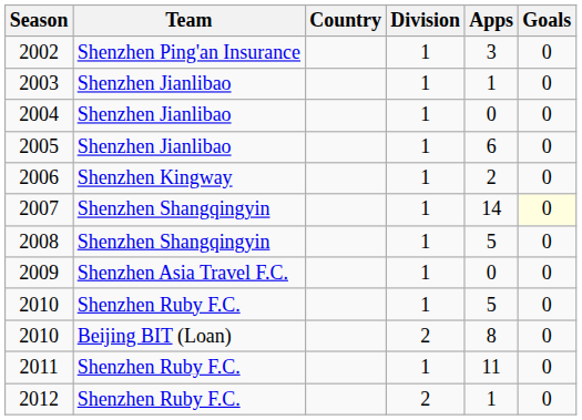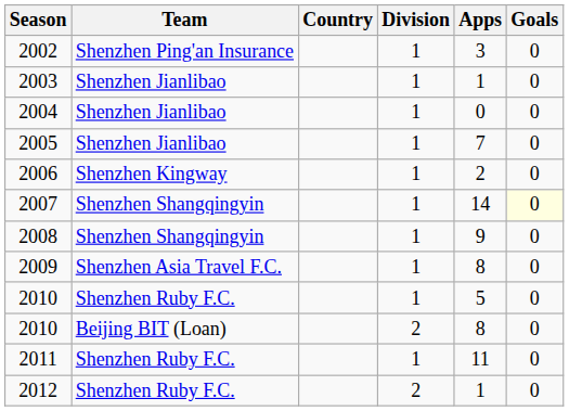 <table class="wikitable" style="text-align: center;">
 <tr>
 <th>Season</th>
 <th>Team</th>
 <th>Country</th>
 <th>Division</th>
 <th>Apps</th>
 <th>Goals</th>
 </tr>
 <tr>
 <td>2002</td>
 <td align="left"><a href='#'>Shenzhen Ping'an Insurance</a></td>
 <td align="left"></td>
 <td>1</td>
 <td>3</td>
 <td>0</td>
 </tr>
 <tr>
 <td>2003</td>
 <td align="left"><a href='#'>Shenzhen Jianlibao</a></td>
 <td align="left"></td>
 <td>1</td>
 <td>1</td>
 <td>0</td>
 </tr>
 <tr>
 <td>2004</td>
 <td align="left"><a href='#'>Shenzhen Jianlibao</a></td>
 <td align="left"></td>
 <td>1</td>
 <td>0</td>
 <td>0</td>
 </tr>
 <tr>
 <td>2005</td>
 <td align="left"><a href='#'>Shenzhen Jianlibao</a></td>
 <td align="left"></td>
 <td>1</td>
-<td>6</td>
+<td>7</td>
 <td>0</td>
 </tr>
 <tr>
 <td>2006</td>
 <td align="left"><a href='#'>Shenzhen Kingway</a></td>
 <td align="left"></td>
 <td>1</td>
 <td>2</td>
 <td>0</td>
 </tr>
 <tr>
 <td>2007</td>
 <td align="left"><a href='#'>Shenzhen Shangqingyin</a></td>
 <td align="left"></td>
 <td>1</td>
 <td>14</td>
 <td style="background: lightyellow;">0</td>
 </tr>
 <tr>
 <td>2008</td>
 <td align="left"><a href='#'>Shenzhen Shangqingyin</a></td>
 <td align="left"></td>
 <td>1</td>
-<td>5</td>
+<td>9</td>
 <td>0</td>
 </tr>
 <tr>
 <td>2009</td>
 <td align="left"><a href='#'>Shenzhen Asia Travel F.C.</a></td>
 <td align="left"></td>
 <td>1</td>
-<td>0</td>
+<td>8</td>
 <td>0</td>
 </tr>
 <tr>
 <td>2010</td>
 <td align="left"><a href='#'>Shenzhen Ruby F.C.</a></td>
 <td align="left"></td>
 <td>1</td>
 <td>5</td>
 <td>0</td>
 </tr>
 <tr>
 <td>2010</td>
 <td align="left"><a href='#'>Beijing BIT</a> (Loan)</td>
 <td align="left"></td>
 <td>2</td>
 <td>8</td>
 <td>0</td>
 </tr>
 <tr>
 <td>2011</td>
 <td align="left"><a href='#'>Shenzhen Ruby F.C.</a></td>
 <td align="left"></td>
 <td>1</td>
 <td>11</td>
 <td>0</td>
 </tr>
 <tr>
 <td>2012</td>
 <td align="left"><a href='#'>Shenzhen Ruby F.C.</a></td>
 <td align="left"></td>
 <td>2</td>
 <td>1</td>
 <td>0</td>
 </tr>
 </table>
